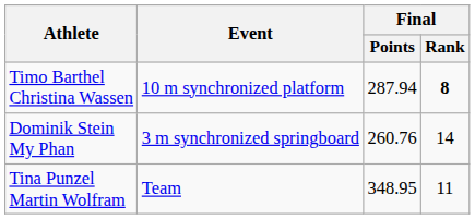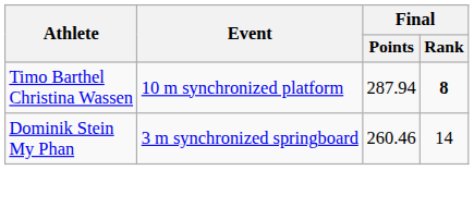 <table class=wikitable style="font-size:90%;">
 <tr>
 <th rowspan="2">Athlete</th>
 <th rowspan="2">Event</th>
 <th colspan="2">Final</th>
 </tr>
 <tr style="font-size:95%">
 <th>Points</th>
 <th>Rank</th>
 </tr>
 <tr align=center>
 <td align=left><a href='#'>Timo Barthel</a><br><a href='#'>Christina Wassen</a></td>
 <td align=left><a href='#'>10 m synchronized platform</a></td>
 <td>287.94</td>
 <td><strong>8</strong></td>
 </tr>
 <tr align=center>
 <td align=left><a href='#'>Dominik Stein</a><br><a href='#'>My Phan</a></td>
 <td align=left><a href='#'>3 m synchronized springboard</a></td>
-<td>260.76</td>
+<td>260.46</td>
 <td>14</td>
 </tr>
-<tr align=center>
-<td align=left><a href='#'>Tina Punzel</a><br><a href='#'>Martin Wolfram</a></td>
-<td align=left><a href='#'>Team</a></td>
-<td>348.95</td>
-<td>11</td>
-</tr>
 </table>
